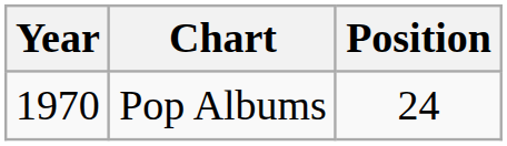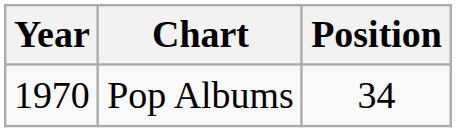 <table class="wikitable">
 <tr>
 <th>Year</th>
 <th>Chart</th>
 <th>Position</th>
 </tr>
 <tr>
 <td>1970</td>
 <td>Pop Albums</td>
-<td align="center">24</td>
+<td align="center">34</td>
 </tr>
 </table>
